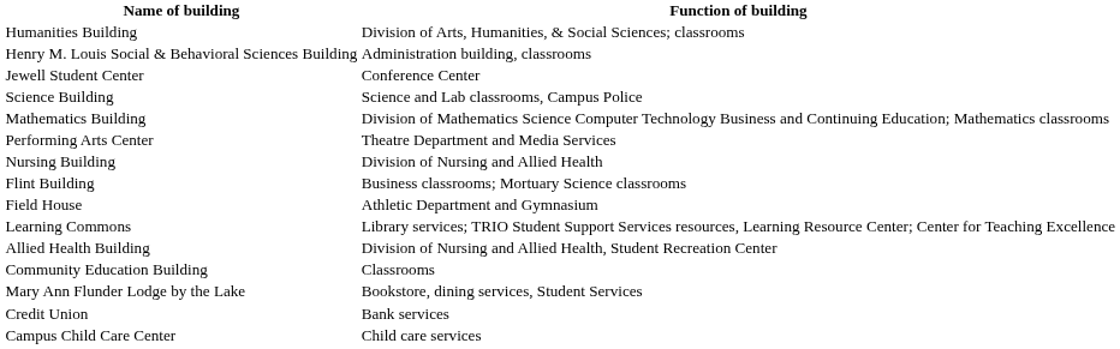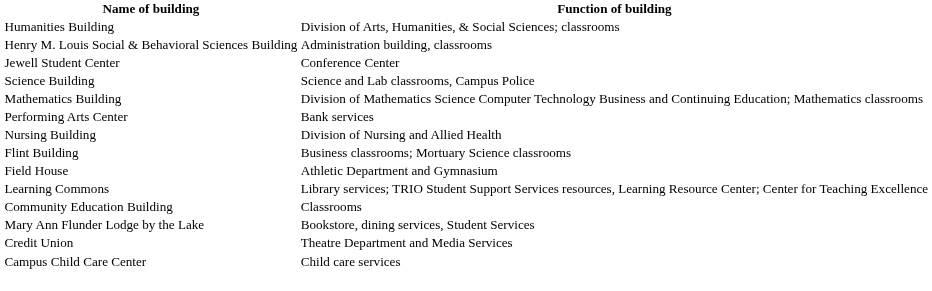 <table>
 <tr>
 <th>Name of building</th>
 <th>Function of building</th>
 </tr>
 <tr>
 <td>Humanities Building</td>
 <td>Division of Arts, Humanities, & Social Sciences; classrooms</td>
 </tr>
 <tr>
 <td>Henry M. Louis Social & Behavioral Sciences Building</td>
 <td>Administration building, classrooms</td>
 </tr>
 <tr>
 <td>Jewell Student Center</td>
 <td>Conference Center</td>
 </tr>
 <tr>
 <td>Science Building</td>
 <td>Science and Lab classrooms, Campus Police</td>
 </tr>
 <tr>
 <td>Mathematics Building</td>
 <td>Division of Mathematics Science Computer Technology Business and Continuing Education; Mathematics classrooms</td>
 </tr>
 <tr>
 <td>Performing Arts Center</td>
-<td>Theatre Department and Media Services</td>
+<td>Bank services</td>
 </tr>
 <tr>
 <td>Nursing Building</td>
 <td>Division of Nursing and Allied Health</td>
 </tr>
 <tr>
 <td>Flint Building</td>
 <td>Business classrooms; Mortuary Science classrooms</td>
 </tr>
 <tr>
 <td>Field House</td>
 <td>Athletic Department and Gymnasium</td>
 </tr>
 <tr>
 <td>Learning Commons</td>
 <td>Library services; TRIO Student Support Services resources, Learning Resource Center; Center for Teaching Excellence</td>
 </tr>
 <tr>
-<td>Allied Health Building</td>
-<td>Division of Nursing and Allied Health, Student Recreation Center</td>
-</tr>
-<tr>
 <td>Community Education Building</td>
 <td>Classrooms</td>
 </tr>
 <tr>
 <td>Mary Ann Flunder Lodge by the Lake</td>
 <td>Bookstore, dining services, Student Services</td>
 </tr>
 <tr>
 <td>Credit Union</td>
-<td>Bank services</td>
+<td>Theatre Department and Media Services</td>
 </tr>
 <tr>
 <td>Campus Child Care Center</td>
 <td>Child care services</td>
 </tr>
 </table>
